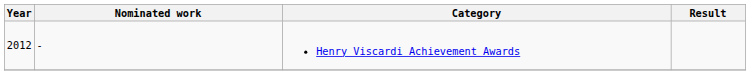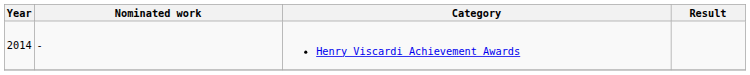 <table class=wikitable>
 <tr>
 <th width=4%>Year</th>
 <th width=33.5%>Nominated work</th>
 <th width=52.5%>Category</th>
 <th width=10%>Result</th>
 </tr>
 <tr>
-<td>2012</td>
+<td>2014</td>
 <td>-</td>
 <td><br><ul><li><a href='#'>Henry Viscardi Achievement Awards</a></li></ul></td>
 <td></td>
 </tr>
 <tr>
 </tr>
 </table>
